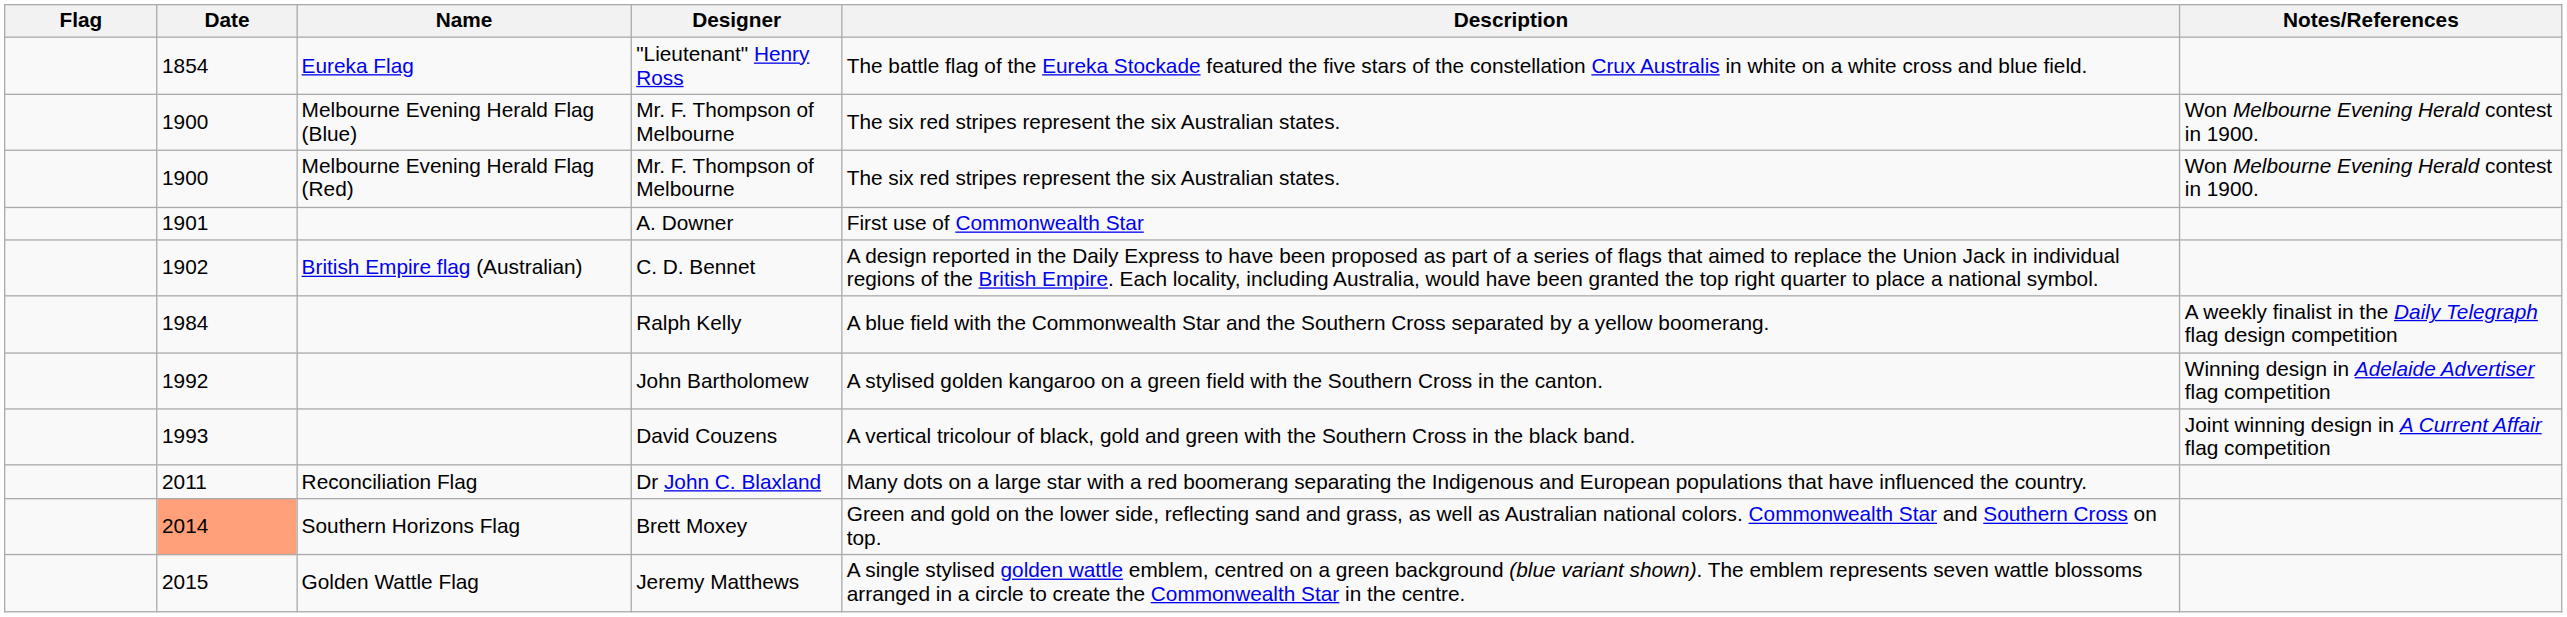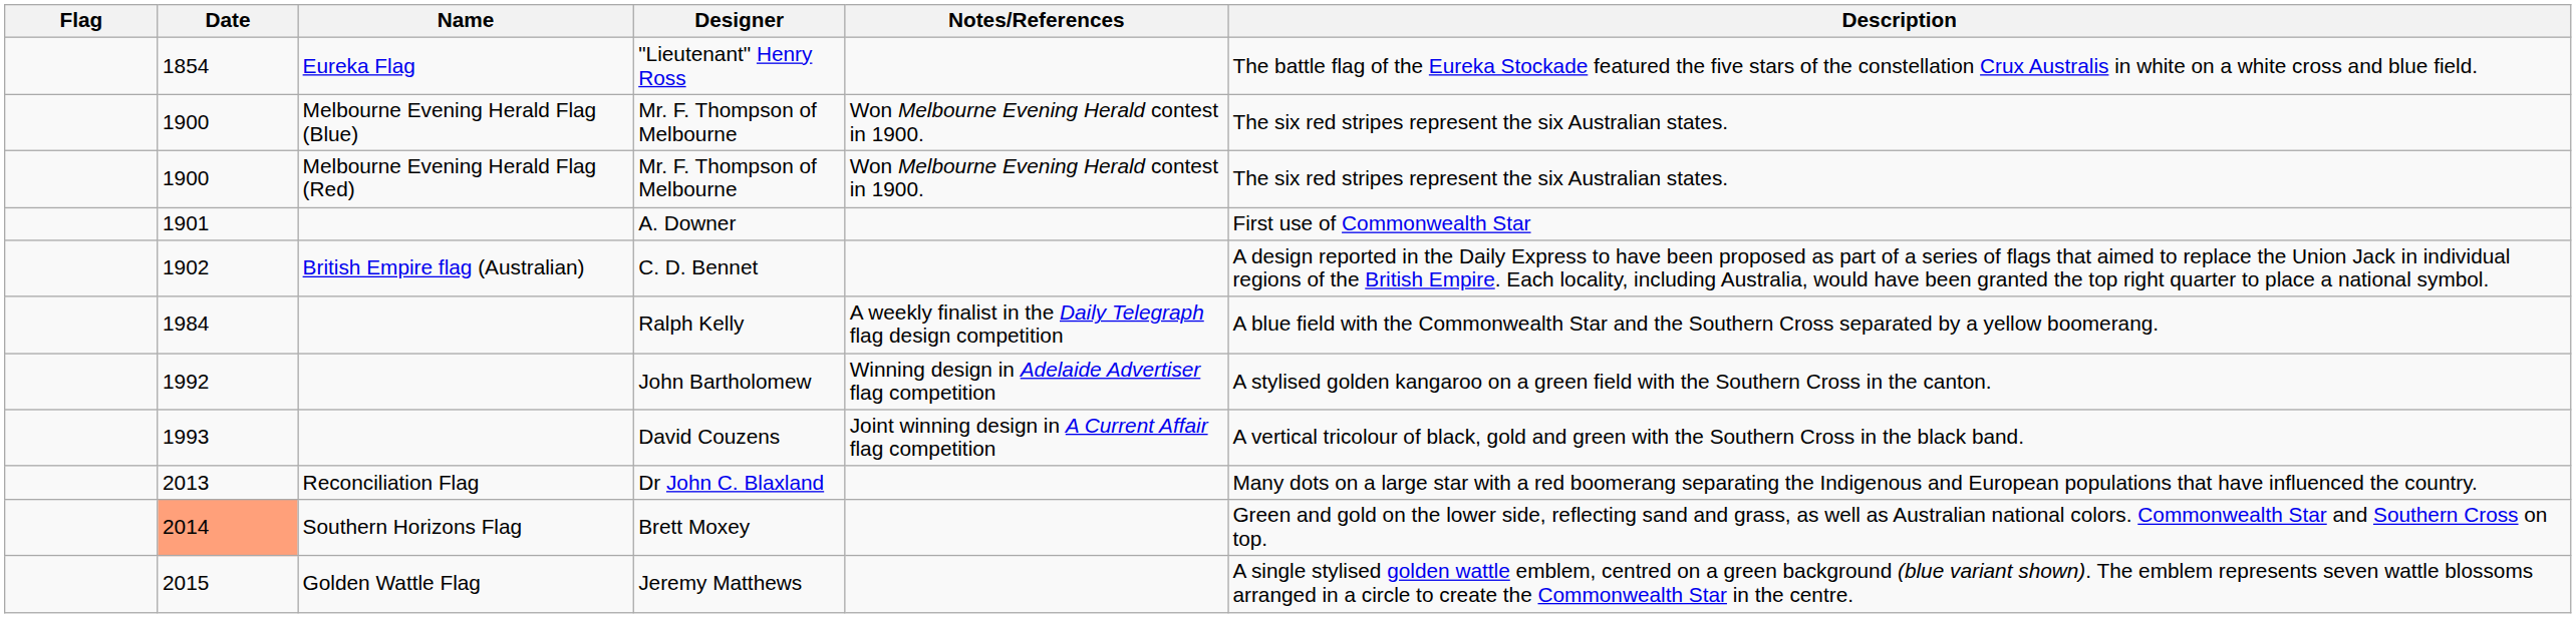 <table class="wikitable">
 <tr>
 <th width="110">Flag</th>
 <th width="100">Date</th>
 <th width="250">Name</th>
 <th>Designer</th>
+<th>Notes/References</th>
 <th>Description</th>
-<th>Notes/References</th>
 </tr>
 <tr>
 <td><br></td>
 <td>1854</td>
 <td><a href='#'>Eureka Flag</a></td>
 <td>"Lieutenant" <a href='#'>Henry Ross</a></td>
+<td></td>
 <td>The battle flag of the <a href='#'>Eureka Stockade</a> featured the five stars of the constellation <a href='#'>Crux Australis</a> in white on a white cross and blue field.</td>
-<td></td>
 </tr>
 <tr>
 <td></td>
 <td>1900</td>
 <td>Melbourne Evening Herald Flag (Blue)</td>
 <td>Mr. F. Thompson of Melbourne</td>
+<td>Won <em>Melbourne Evening Herald</em> contest in 1900.</td>
 <td>The six red stripes represent the six Australian states.</td>
-<td>Won <em>Melbourne Evening Herald</em> contest in 1900.</td>
 </tr>
 <tr>
 <td></td>
 <td>1900</td>
 <td>Melbourne Evening Herald Flag (Red)</td>
 <td>Mr. F. Thompson of Melbourne</td>
+<td>Won <em>Melbourne Evening Herald</em> contest in 1900.</td>
 <td>The six red stripes represent the six Australian states.</td>
-<td>Won <em>Melbourne Evening Herald</em> contest in 1900.</td>
 </tr>
 <tr>
 <td></td>
 <td>1901</td>
 <td></td>
 <td>A. Downer</td>
+<td></td>
 <td>First use of <a href='#'>Commonwealth Star</a></td>
-<td></td>
 </tr>
 <tr>
 <td></td>
 <td>1902</td>
 <td><a href='#'>British Empire flag</a> (Australian)</td>
 <td>C. D. Bennet</td>
+<td></td>
 <td>A design reported in the Daily Express to have been proposed as part of a series of flags that aimed to replace the Union Jack in individual regions of the <a href='#'>British Empire</a>. Each locality, including Australia, would have been granted the top right quarter to place a national symbol.</td>
-<td></td>
 </tr>
 <tr>
 <td></td>
 <td>1984</td>
 <td></td>
 <td>Ralph Kelly</td>
+<td>A weekly finalist in the <em><a href='#'>Daily Telegraph</a></em> flag design competition</td>
 <td>A blue field with the Commonwealth Star and the Southern Cross separated by a yellow boomerang.</td>
-<td>A weekly finalist in the <em><a href='#'>Daily Telegraph</a></em> flag design competition</td>
 </tr>
 <tr>
 <td></td>
 <td>1992</td>
 <td></td>
 <td>John Bartholomew</td>
+<td>Winning design in <em><a href='#'>Adelaide Advertiser</a></em> flag competition</td>
 <td>A stylised golden kangaroo on a green field with the Southern Cross in the canton.</td>
-<td>Winning design in <em><a href='#'>Adelaide Advertiser</a></em> flag competition</td>
 </tr>
 <tr>
 <td></td>
 <td>1993</td>
 <td></td>
 <td>David Couzens</td>
+<td>Joint winning design in <em><a href='#'>A Current Affair</a></em> flag competition</td>
 <td>A vertical tricolour of black, gold and green with the Southern Cross in the black band.</td>
-<td>Joint winning design in <em><a href='#'>A Current Affair</a></em> flag competition</td>
 </tr>
 <tr>
 <td></td>
-<td>2011</td>
+<td>2013</td>
 <td>Reconciliation Flag</td>
 <td>Dr <a href='#'>John C. Blaxland</a></td>
+<td></td>
 <td>Many dots on a large star with a red boomerang separating the Indigenous and European populations that have influenced the country.</td>
-<td></td>
 </tr>
 <tr>
 <td></td>
 <td style="background: lightsalmon;">2014</td>
 <td>Southern Horizons Flag</td>
 <td>Brett Moxey</td>
+<td></td>
 <td>Green and gold on the lower side, reflecting sand and grass, as well as Australian national colors. <a href='#'>Commonwealth Star</a> and <a href='#'>Southern Cross</a> on top.</td>
-<td></td>
 </tr>
 <tr>
 <td></td>
 <td>2015</td>
 <td>Golden Wattle Flag</td>
 <td>Jeremy Matthews</td>
+<td></td>
 <td>A single stylised <a href='#'>golden wattle</a> emblem, centred on a green background <em>(blue variant shown)</em>. The emblem represents seven wattle blossoms arranged in a circle to create the <a href='#'>Commonwealth Star</a> in the centre.</td>
-<td></td>
 </tr>
 </table>
